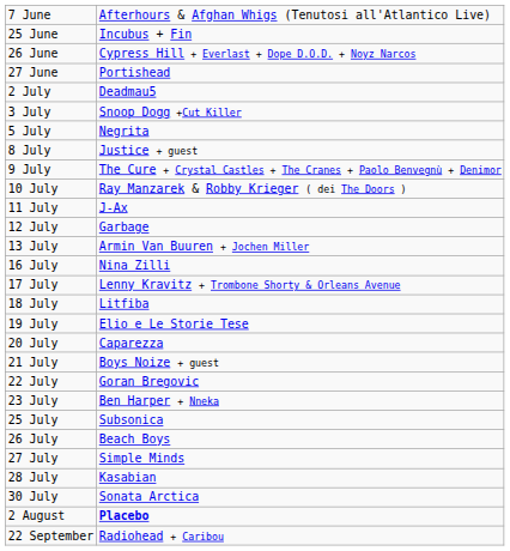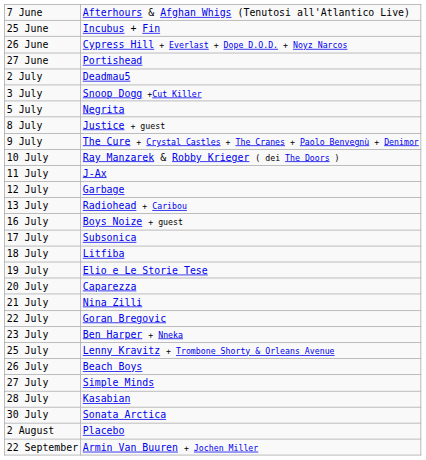 <table class="wikitable">
 <tr>
 <td>7 June</td>
 <td><a href='#'>Afterhours</a> & <a href='#'>Afghan Whigs</a> (Tenutosi all'Atlantico Live)</td>
 </tr>
 <tr>
 <td>25 June</td>
 <td><a href='#'>Incubus</a> + <a href='#'>Fin</a></td>
 </tr>
 <tr>
 <td>26 June</td>
 <td><a href='#'>Cypress Hill</a><small> + <a href='#'>Everlast</a> + <a href='#'>Dope D.O.D.</a> + <a href='#'>Noyz Narcos</a></small></td>
 </tr>
 <tr>
 <td>27 June</td>
 <td><a href='#'>Portishead</a></td>
 </tr>
 <tr>
 <td>2 July</td>
 <td><a href='#'>Deadmau5</a></td>
 </tr>
 <tr>
 <td>3 July</td>
 <td><a href='#'>Snoop Dogg</a><small> +<a href='#'>Cut Killer</a></small></td>
 </tr>
 <tr>
 <td>5 July</td>
 <td><a href='#'>Negrita</a></td>
 </tr>
 <tr>
 <td>8 July</td>
 <td><a href='#'>Justice</a> <small>+ guest</small></td>
 </tr>
 <tr>
 <td>9 July</td>
 <td><a href='#'>The Cure</a> <small>+ <a href='#'>Crystal Castles</a> + <a href='#'>The Cranes</a> + <a href='#'>Paolo Benvegnù</a> + <a href='#'>Denimor</a></small></td>
 </tr>
 <tr>
 <td>10 July</td>
 <td><a href='#'>Ray Manzarek</a> & <a href='#'>Robby Krieger</a> <small>( dei <a href='#'>The Doors</a> )</small></td>
 </tr>
 <tr>
 <td>11 July</td>
 <td><a href='#'>J-Ax</a></td>
 </tr>
 <tr>
 <td>12 July</td>
 <td><a href='#'>Garbage</a></td>
 </tr>
 <tr>
 <td>13 July</td>
-<td><a href='#'>Armin Van Buuren</a> <small>+ <a href='#'>Jochen Miller</a></small></td>
+<td><a href='#'>Radiohead</a> <small>+ <a href='#'>Caribou</a></small></td>
 </tr>
 <tr>
 <td>16 July</td>
-<td><a href='#'>Nina Zilli</a></td>
+<td><a href='#'>Boys Noize</a> <small>+ guest</small></td>
 </tr>
 <tr>
 <td>17 July</td>
-<td><a href='#'>Lenny Kravitz</a> <small>+ <a href='#'>Trombone Shorty & Orleans Avenue</a></small></td>
+<td><a href='#'>Subsonica</a></td>
 </tr>
 <tr>
 <td>18 July</td>
 <td><a href='#'>Litfiba</a></td>
 </tr>
 <tr>
 <td>19 July</td>
 <td><a href='#'>Elio e Le Storie Tese</a></td>
 </tr>
 <tr>
 <td>20 July</td>
 <td><a href='#'>Caparezza</a></td>
 </tr>
 <tr>
 <td>21 July</td>
-<td><a href='#'>Boys Noize</a> <small>+ guest</small></td>
+<td><a href='#'>Nina Zilli</a></td>
 </tr>
 <tr>
 <td>22 July</td>
 <td><a href='#'>Goran Bregovic</a></td>
 </tr>
 <tr>
 <td>23 July</td>
 <td><a href='#'>Ben Harper</a> <small>+ <a href='#'>Nneka</a></small></td>
 </tr>
 <tr>
 <td>25 July</td>
-<td><a href='#'>Subsonica</a></td>
+<td><a href='#'>Lenny Kravitz</a> <small>+ <a href='#'>Trombone Shorty & Orleans Avenue</a></small></td>
 </tr>
 <tr>
 <td>26 July</td>
 <td><a href='#'>Beach Boys</a></td>
 </tr>
 <tr>
 <td>27 July</td>
 <td><a href='#'>Simple Minds</a></td>
 </tr>
 <tr>
 <td>28 July</td>
 <td><a href='#'>Kasabian</a></td>
 </tr>
 <tr>
 <td>30 July</td>
 <td><a href='#'>Sonata Arctica</a></td>
 </tr>
 <tr>
 <td>2 August</td>
-<td><strong><a href='#'>Placebo</a></strong></td>
+<td><a href='#'>Placebo</a></td>
 </tr>
 <tr>
 <td>22 September</td>
-<td><a href='#'>Radiohead</a> <small>+ <a href='#'>Caribou</a></small></td>
+<td><a href='#'>Armin Van Buuren</a> <small>+ <a href='#'>Jochen Miller</a></small></td>
 </tr>
 </table>
